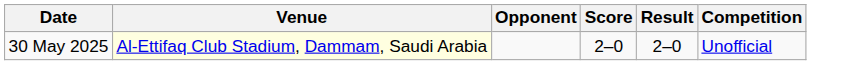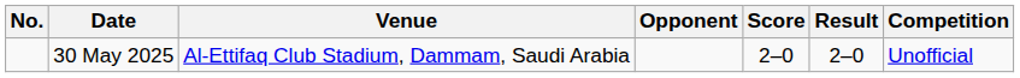 <table class="wikitable sortable">
 <tr>
+<th scope="col">No.</th>
 <th scope="col">Date</th>
 <th scope="col">Venue</th>
 <th scope="col">Opponent</th>
 <th scope="col">Score</th>
 <th scope="col">Result</th>
 <th scope="col">Competition</th>
 </tr>
 <tr>
+<td style="text-align:center"></td>
 <td>30 May 2025</td>
-<td style="background: lightyellow;"><a href='#'>Al-Ettifaq Club Stadium</a>, <a href='#'>Dammam</a>, Saudi Arabia</td>
+<td><a href='#'>Al-Ettifaq Club Stadium</a>, <a href='#'>Dammam</a>, Saudi Arabia</td>
 <td></td>
 <td style="text-align:center">2–0</td>
 <td style="text-align:center">2–0</td>
 <td><a href='#'>Unofficial</a></td>
 </tr>
 </table>
